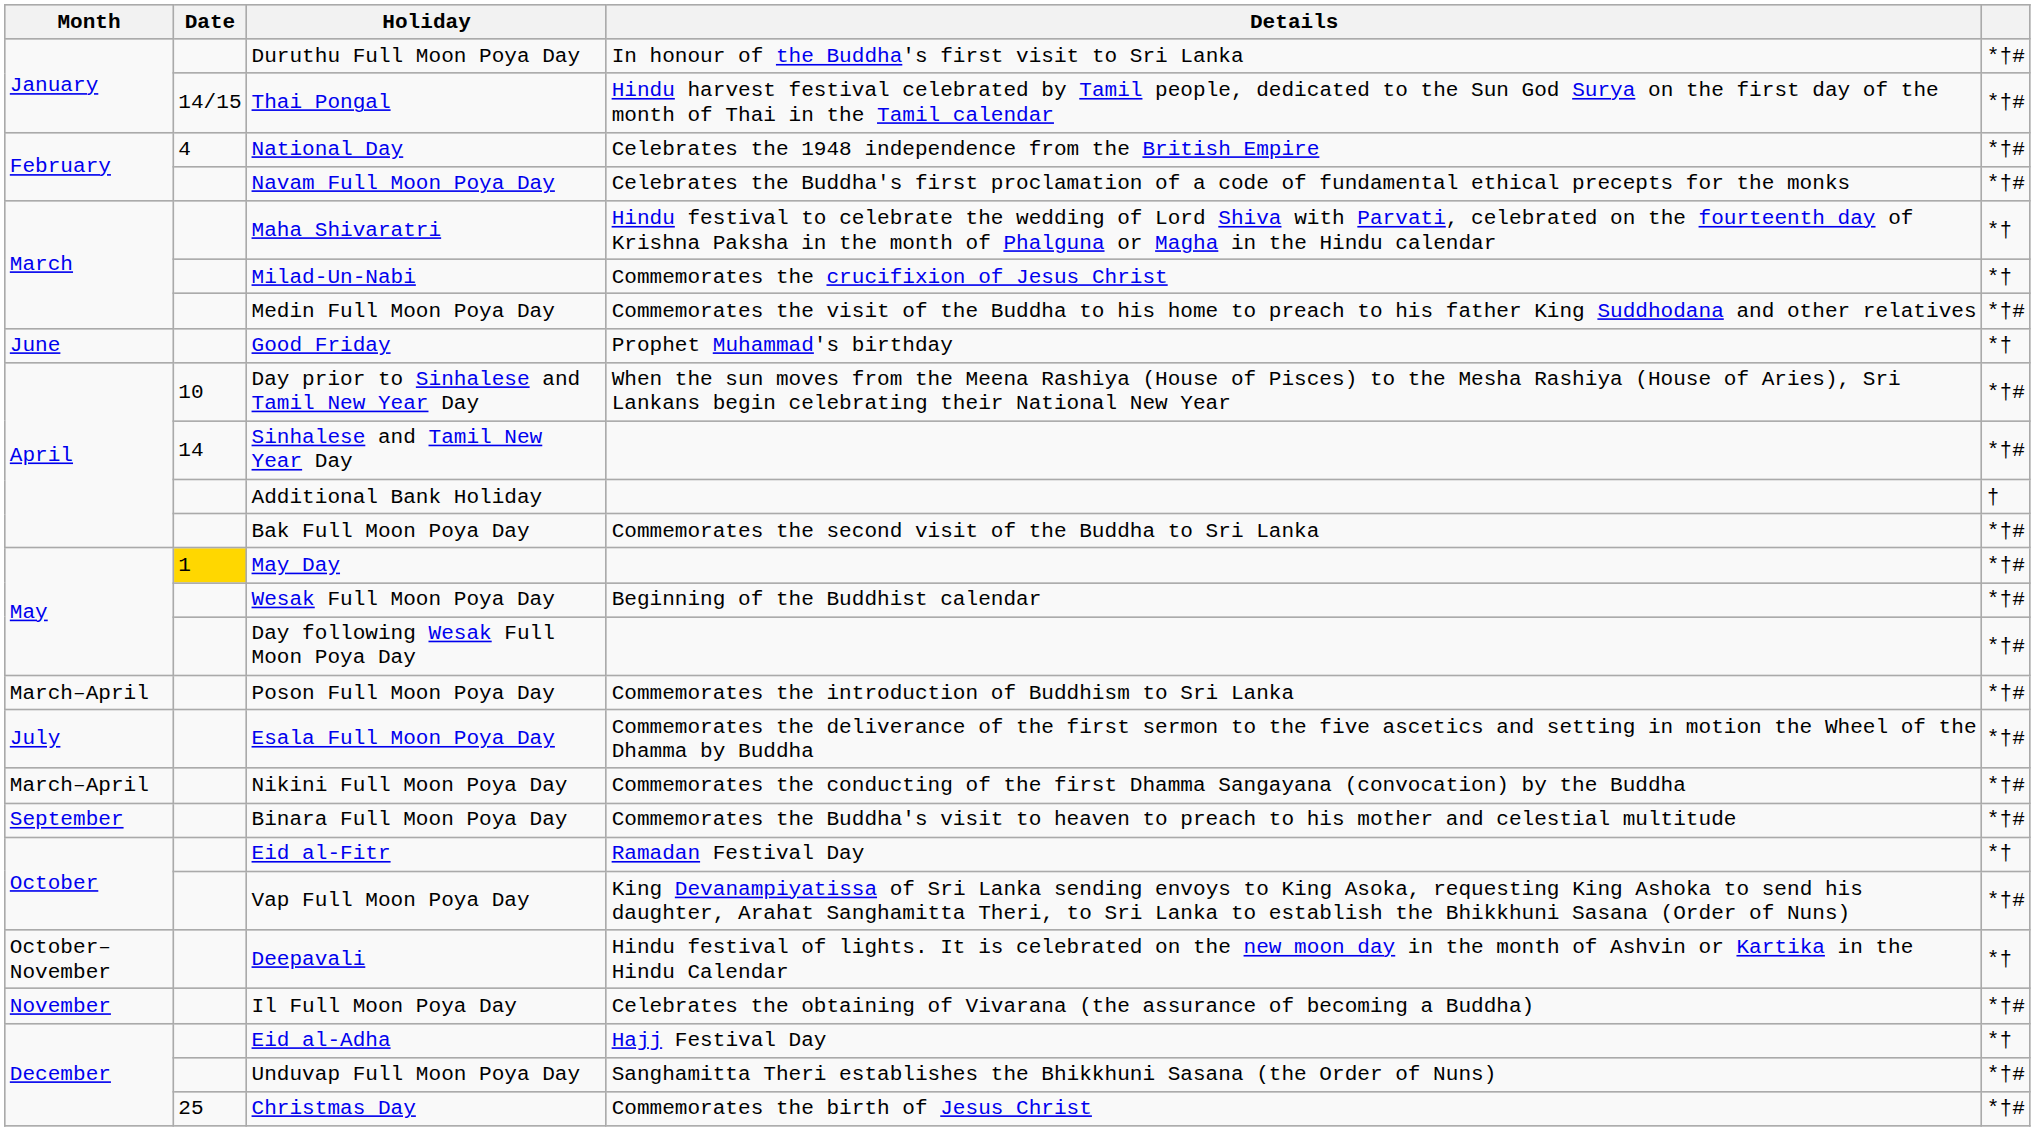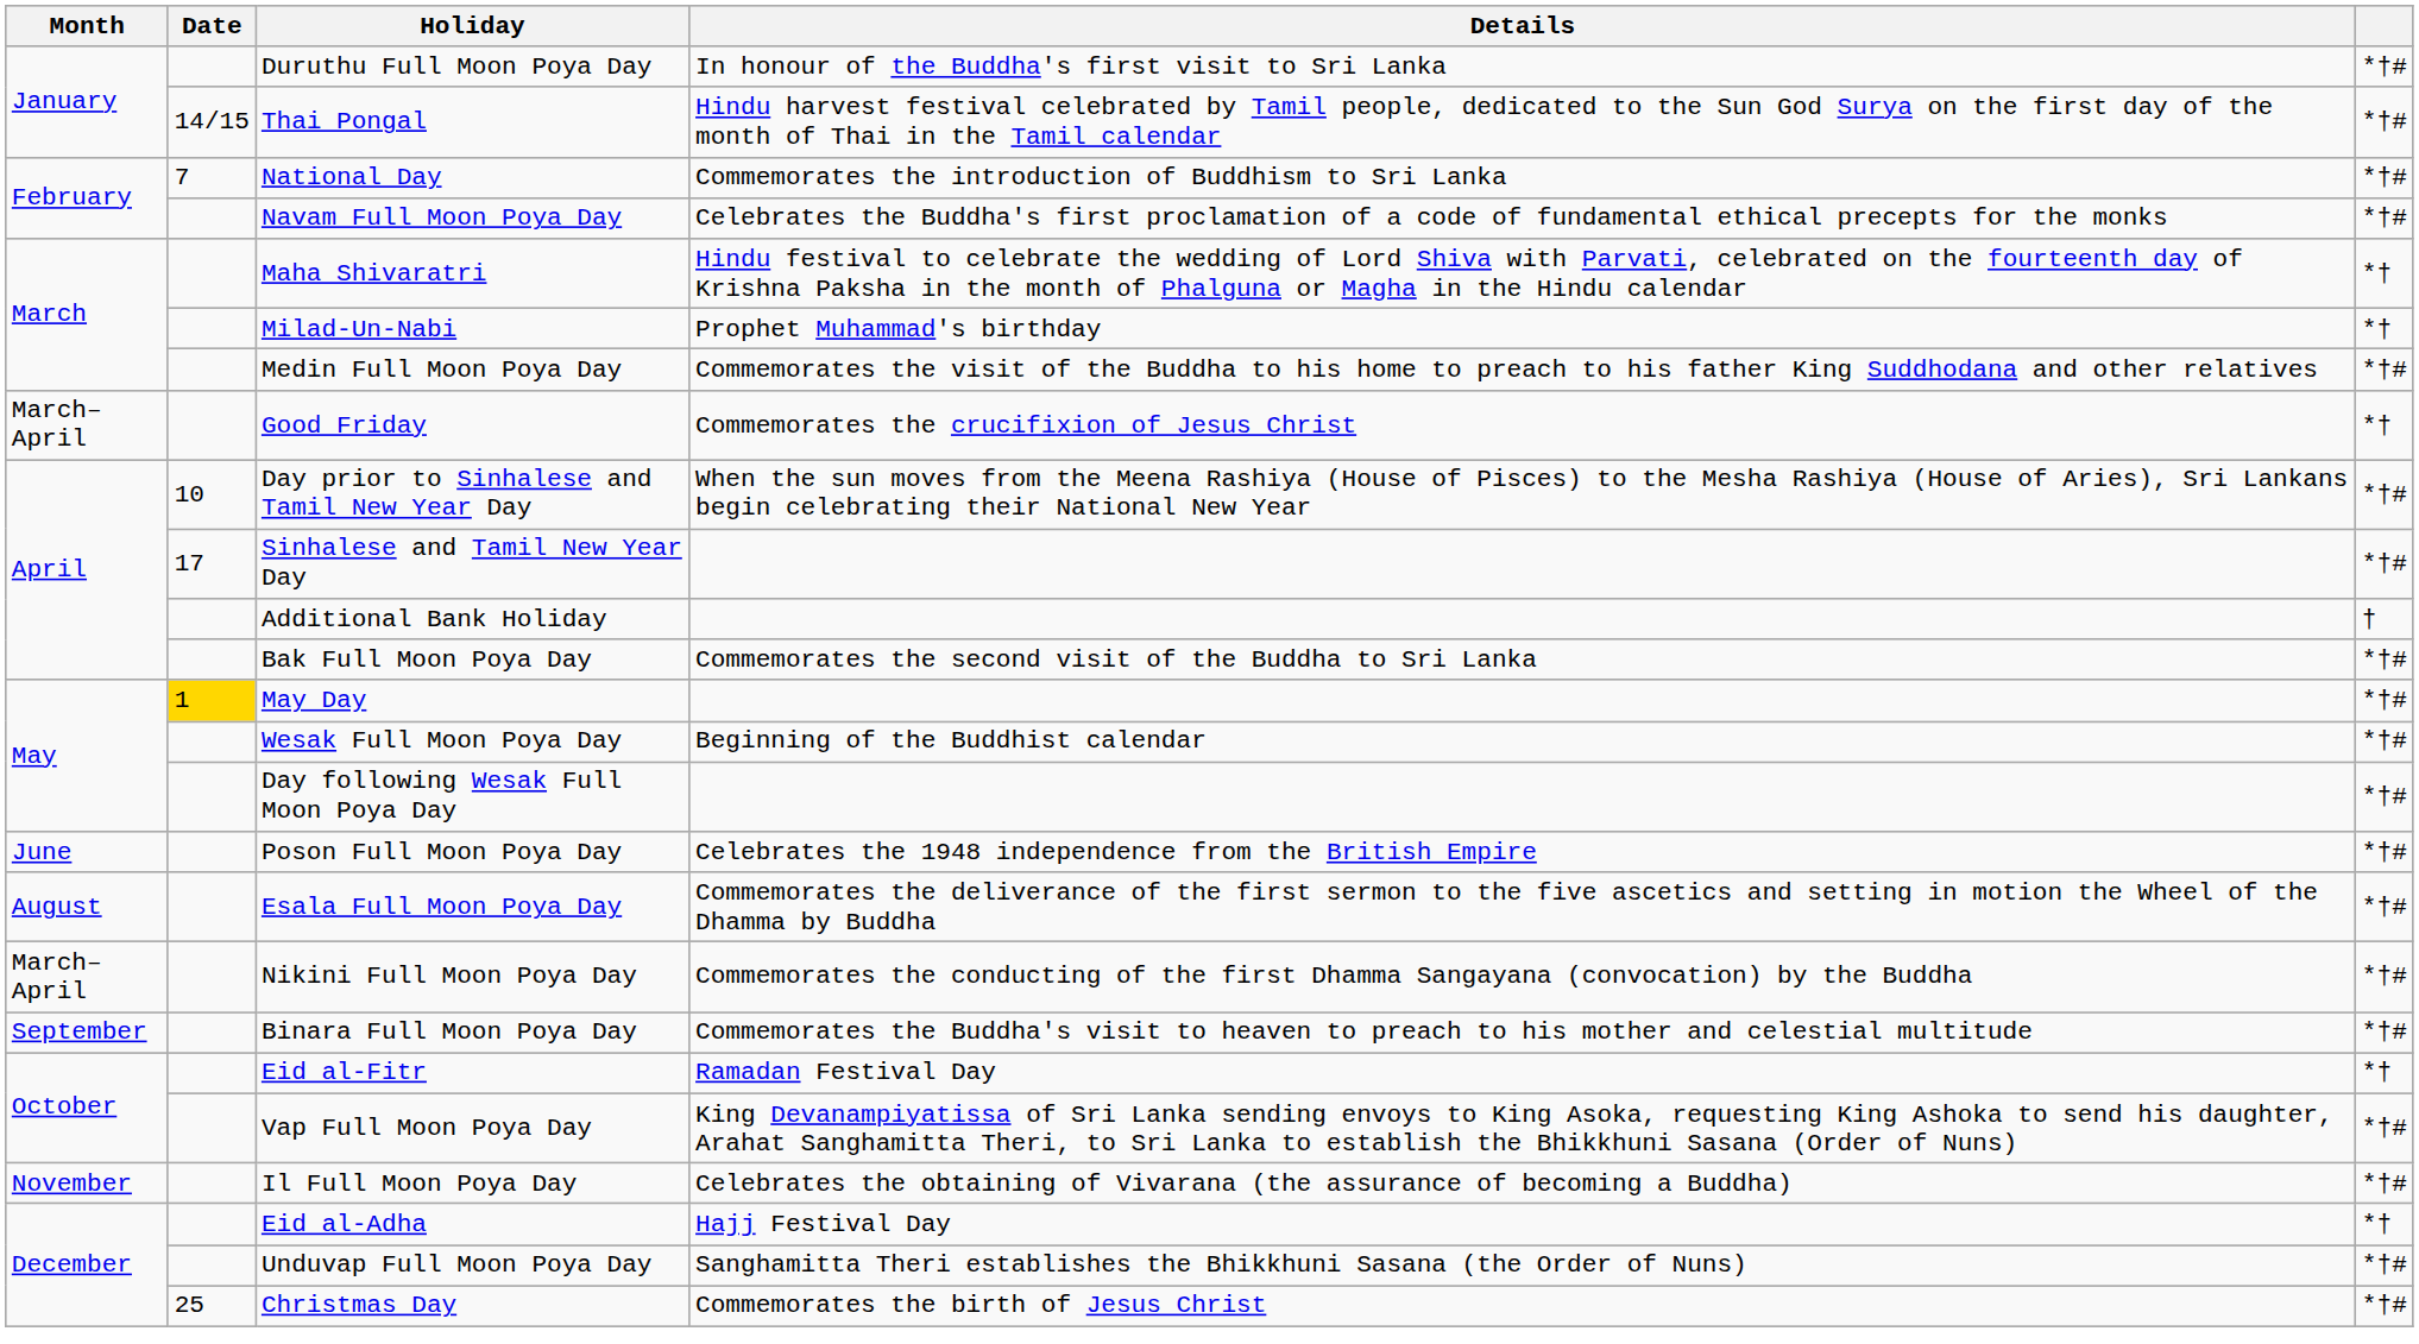 <table class="wikitable">
 <tr>
 <th>Month</th>
 <th>Date</th>
 <th>Holiday</th>
 <th>Details</th>
 <th></th>
 </tr>
 <tr>
 <td rowspan="2"><a href='#'>January</a></td>
 <td></td>
 <td>Duruthu Full Moon Poya Day</td>
 <td>In honour of <a href='#'>the Buddha</a>'s first visit to Sri Lanka</td>
 <td>*†#</td>
 </tr>
 <tr>
 <td>14/15</td>
 <td><a href='#'>Thai Pongal</a></td>
 <td><a href='#'>Hindu</a> harvest festival celebrated by <a href='#'>Tamil</a> people, dedicated to the Sun God <a href='#'>Surya</a> on the first day of the month of Thai in the <a href='#'>Tamil calendar</a></td>
 <td>*†#</td>
 </tr>
 <tr>
 <td rowspan="2"><a href='#'>February</a></td>
-<td>4</td>
+<td>7</td>
 <td><a href='#'>National Day</a></td>
-<td>Celebrates the 1948 independence from the <a href='#'>British Empire</a></td>
+<td>Commemorates the introduction of Buddhism to Sri Lanka</td>
 <td>*†#</td>
 </tr>
 <tr>
 <td></td>
 <td><a href='#'>Navam Full Moon Poya Day</a></td>
 <td>Celebrates the Buddha's first proclamation of a code of fundamental ethical precepts for the monks</td>
 <td>*†#</td>
 </tr>
 <tr>
 <td rowspan="3"><a href='#'>March</a></td>
 <td></td>
 <td><a href='#'>Maha Shivaratri</a></td>
 <td><a href='#'>Hindu</a> festival to celebrate the wedding of Lord <a href='#'>Shiva</a> with <a href='#'>Parvati</a>, celebrated on the <a href='#'>fourteenth day</a> of Krishna Paksha in the month of <a href='#'>Phalguna</a> or <a href='#'>Magha</a> in the Hindu calendar</td>
 <td>*†</td>
 </tr>
 <tr>
 <td></td>
 <td><a href='#'>Milad-Un-Nabi</a></td>
-<td>Commemorates the <a href='#'>crucifixion of Jesus Christ</a></td>
+<td>Prophet <a href='#'>Muhammad</a>'s birthday</td>
 <td>*†</td>
 </tr>
 <tr>
 <td></td>
 <td>Medin Full Moon Poya Day</td>
 <td>Commemorates the visit of the Buddha to his home to preach to his father King <a href='#'>Suddhodana</a> and other relatives</td>
 <td>*†#</td>
 </tr>
 <tr>
-<td><a href='#'>June</a></td>
+<td>March–April</td>
 <td></td>
 <td><a href='#'>Good Friday</a></td>
-<td>Prophet <a href='#'>Muhammad</a>'s birthday</td>
+<td>Commemorates the <a href='#'>crucifixion of Jesus Christ</a></td>
 <td>*†</td>
 </tr>
 <tr>
 <td rowspan="4"><a href='#'>April</a></td>
 <td>10</td>
 <td>Day prior to <a href='#'>Sinhalese</a> and <a href='#'>Tamil New Year</a> Day</td>
 <td>When the sun moves from the Meena Rashiya (House of Pisces) to the Mesha Rashiya (House of Aries), Sri Lankans begin celebrating their National New Year</td>
 <td>*†#</td>
 </tr>
 <tr>
-<td>14</td>
+<td>17</td>
 <td><a href='#'>Sinhalese</a> and <a href='#'>Tamil New Year</a> Day</td>
 <td></td>
 <td>*†#</td>
 </tr>
 <tr>
 <td></td>
 <td>Additional Bank Holiday</td>
 <td></td>
 <td>†</td>
 </tr>
 <tr>
 <td></td>
 <td>Bak Full Moon Poya Day</td>
 <td>Commemorates the second visit of the Buddha to Sri Lanka</td>
 <td>*†#</td>
 </tr>
 <tr>
 <td rowspan="3"><a href='#'>May</a></td>
 <td style="background: gold;">1</td>
 <td><a href='#'>May Day</a></td>
 <td></td>
 <td>*†#</td>
 </tr>
 <tr>
 <td></td>
 <td><a href='#'>Wesak</a> Full Moon Poya Day</td>
 <td>Beginning of the Buddhist calendar</td>
 <td>*†#</td>
 </tr>
 <tr>
 <td></td>
 <td>Day following <a href='#'>Wesak</a> Full Moon Poya Day</td>
 <td></td>
 <td>*†#</td>
 </tr>
 <tr>
-<td>March–April</td>
+<td><a href='#'>June</a></td>
 <td></td>
 <td>Poson Full Moon Poya Day</td>
-<td>Commemorates the introduction of Buddhism to Sri Lanka</td>
+<td>Celebrates the 1948 independence from the <a href='#'>British Empire</a></td>
 <td>*†#</td>
 </tr>
 <tr>
-<td><a href='#'>July</a></td>
+<td><a href='#'>August</a></td>
 <td></td>
 <td><a href='#'>Esala Full Moon Poya Day</a></td>
 <td>Commemorates the deliverance of the first sermon to the five ascetics and setting in motion the Wheel of the Dhamma by Buddha</td>
 <td>*†#</td>
 </tr>
 <tr>
 <td>March–April</td>
 <td></td>
 <td>Nikini Full Moon Poya Day</td>
 <td>Commemorates the conducting of the first Dhamma Sangayana (convocation) by the Buddha</td>
 <td>*†#</td>
 </tr>
 <tr>
 <td><a href='#'>September</a></td>
 <td></td>
 <td>Binara Full Moon Poya Day</td>
 <td>Commemorates the Buddha's visit to heaven to preach to his mother and celestial multitude</td>
 <td>*†#</td>
 </tr>
 <tr>
 <td rowspan="2"><a href='#'>October</a></td>
 <td></td>
 <td><a href='#'>Eid al-Fitr</a></td>
 <td><a href='#'>Ramadan</a> Festival Day</td>
 <td>*†</td>
 </tr>
 <tr>
 <td></td>
 <td>Vap Full Moon Poya Day</td>
 <td>King <a href='#'>Devanampiyatissa</a> of Sri Lanka sending envoys to King Asoka, requesting King Ashoka to send his daughter, Arahat Sanghamitta Theri, to Sri Lanka to establish the Bhikkhuni Sasana (Order of Nuns)</td>
 <td>*†#</td>
 </tr>
 <tr>
-<td>October–November</td>
-<td></td>
-<td><a href='#'>Deepavali</a></td>
-<td>Hindu festival of lights. It is celebrated on the <a href='#'>new moon day</a> in the month of Ashvin or <a href='#'>Kartika</a> in the Hindu Calendar</td>
-<td>*†</td>
-</tr>
-<tr>
 <td><a href='#'>November</a></td>
 <td></td>
 <td>Il Full Moon Poya Day</td>
 <td>Celebrates the obtaining of Vivarana (the assurance of becoming a Buddha)</td>
 <td>*†#</td>
 </tr>
 <tr>
 <td rowspan="3"><a href='#'>December</a></td>
 <td></td>
 <td><a href='#'>Eid al-Adha</a></td>
 <td><a href='#'>Hajj</a> Festival Day</td>
 <td>*†</td>
 </tr>
 <tr>
 <td></td>
 <td>Unduvap Full Moon Poya Day</td>
 <td>Sanghamitta Theri establishes the Bhikkhuni Sasana (the Order of Nuns)</td>
 <td>*†#</td>
 </tr>
 <tr>
 <td>25</td>
 <td><a href='#'>Christmas Day</a></td>
 <td>Commemorates the birth of <a href='#'>Jesus Christ</a></td>
 <td>*†#</td>
 </tr>
 </table>
